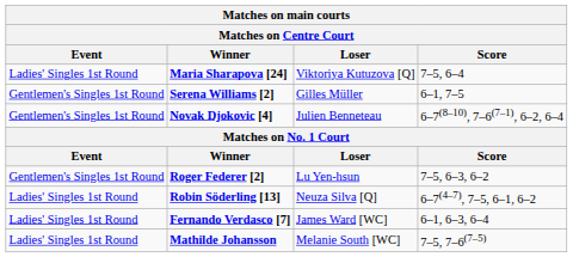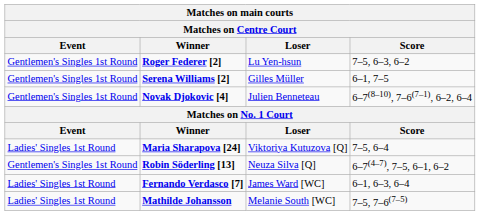 <table class="wikitable collapsible uncollapsed" style="margin:auto;">
 <tr>
 <th colspan="4" style="white-space:nowrap;">Matches on main courts</th>
 </tr>
 <tr>
 <th colspan="4">Matches on <a href='#'>Centre Court</a></th>
 </tr>
 <tr>
 <th>Event</th>
 <th>Winner</th>
 <th>Loser</th>
 <th>Score</th>
 </tr>
 <tr>
-<td><a href='#'>Ladies' Singles 1st Round</a></td>
-<td> <strong><a href='#'>Maria Sharapova</a> [24]</strong></td>
-<td> <a href='#'>Viktoriya Kutuzova</a> [Q]</td>
-<td>7–5, 6–4</td>
+<td><a href='#'>Gentlemen's Singles 1st Round</a></td>
+<td> <strong><a href='#'>Roger Federer</a> [2]</strong></td>
+<td> <a href='#'>Lu Yen-hsun</a></td>
+<td>7–5, 6–3, 6–2</td>
 </tr>
 <tr>
 <td><a href='#'>Gentlemen's Singles 1st Round</a></td>
 <td> <strong><a href='#'>Serena Williams</a> [2]</strong></td>
 <td> <a href='#'>Gilles Müller</a></td>
 <td>6–1, 7–5</td>
 </tr>
 <tr>
 <td><a href='#'>Gentlemen's Singles 1st Round</a></td>
 <td> <strong><a href='#'>Novak Djokovic</a> [4]</strong></td>
 <td> <a href='#'>Julien Benneteau</a></td>
 <td>6–7<sup>(8–10)</sup>, 7–6<sup>(7–1)</sup>, 6–2, 6–4</td>
 </tr>
 <tr>
 <th colspan="4">Matches on <a href='#'>No. 1 Court</a></th>
 </tr>
 <tr>
 <th>Event</th>
 <th>Winner</th>
 <th>Loser</th>
 <th>Score</th>
 </tr>
 <tr>
-<td><a href='#'>Gentlemen's Singles 1st Round</a></td>
-<td> <strong><a href='#'>Roger Federer</a> [2]</strong></td>
-<td> <a href='#'>Lu Yen-hsun</a></td>
-<td>7–5, 6–3, 6–2</td>
+<td><a href='#'>Ladies' Singles 1st Round</a></td>
+<td> <strong><a href='#'>Maria Sharapova</a> [24]</strong></td>
+<td> <a href='#'>Viktoriya Kutuzova</a> [Q]</td>
+<td>7–5, 6–4</td>
 </tr>
 <tr>
-<td><a href='#'>Ladies' Singles 1st Round</a></td>
+<td><a href='#'>Gentlemen's Singles 1st Round</a></td>
 <td> <strong><a href='#'>Robin Söderling</a> [13]</strong></td>
 <td> <a href='#'>Neuza Silva</a> [Q]</td>
 <td>6–7<sup>(4–7)</sup>, 7–5, 6–1, 6–2</td>
 </tr>
 <tr>
 <td><a href='#'>Ladies' Singles 1st Round</a></td>
 <td> <strong><a href='#'>Fernando Verdasco</a> [7]</strong></td>
 <td> <a href='#'>James Ward</a> [WC]</td>
 <td>6–1, 6–3, 6–4</td>
 </tr>
 <tr>
 <td><a href='#'>Ladies' Singles 1st Round</a></td>
 <td> <strong><a href='#'>Mathilde Johansson</a></strong></td>
 <td> <a href='#'>Melanie South</a> [WC]</td>
 <td>7–5, 7–6<sup>(7–5)</sup></td>
 </tr>
 </table>
